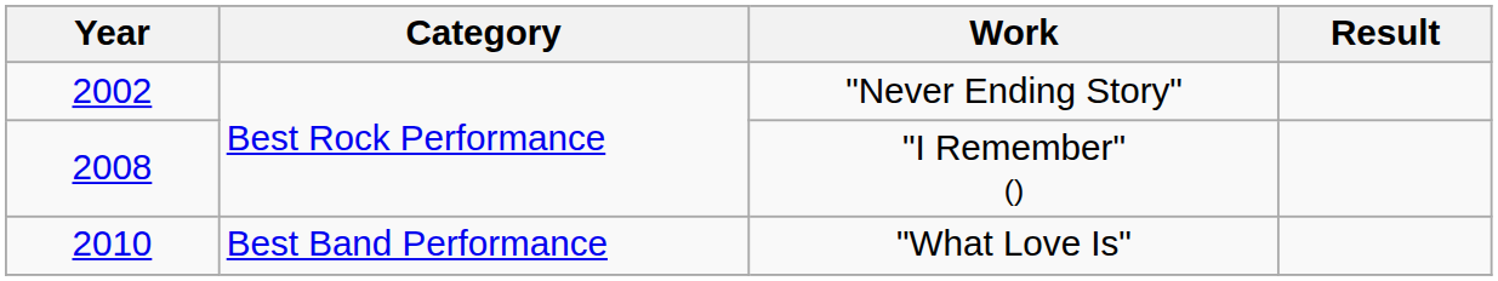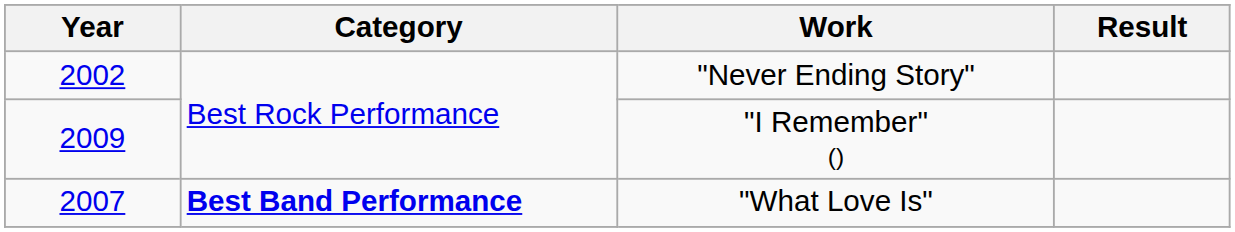 <table | width="75%" class="wikitable sortable">
 <tr>
 <th width="10%">Year</th>
 <th width="25%">Category</th>
 <th width="25%">Work</th>
 <th width="10%">Result</th>
 </tr>
 <tr>
 <td align="center"><a href='#'>2002</a></td>
 <td rowspan=2><a href='#'>Best Rock Performance</a></td>
 <td align="center">"Never Ending Story"</td>
 <td></td>
 </tr>
 <tr>
-<td align="center"><a href='#'>2008</a></td>
+<td align="center"><a href='#'>2009</a></td>
 <td align="center">"I Remember"<br><small>()</small></td>
 <td></td>
 </tr>
 <tr>
-<td align="center"><a href='#'>2010</a></td>
-<td><a href='#'>Best Band Performance</a></td>
+<td align="center"><a href='#'>2007</a></td>
+<td><strong><a href='#'>Best Band Performance</a></strong></td>
 <td align="center">"What Love Is"</td>
 <td></td>
 </tr>
 </table>
